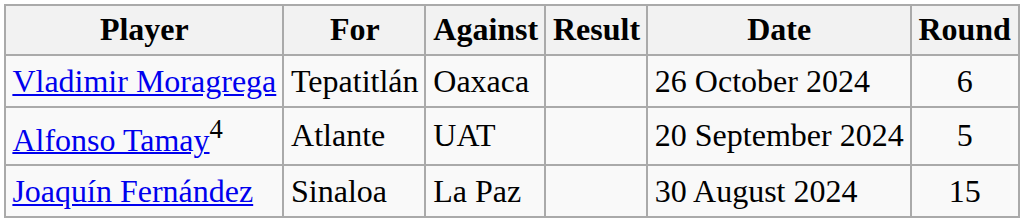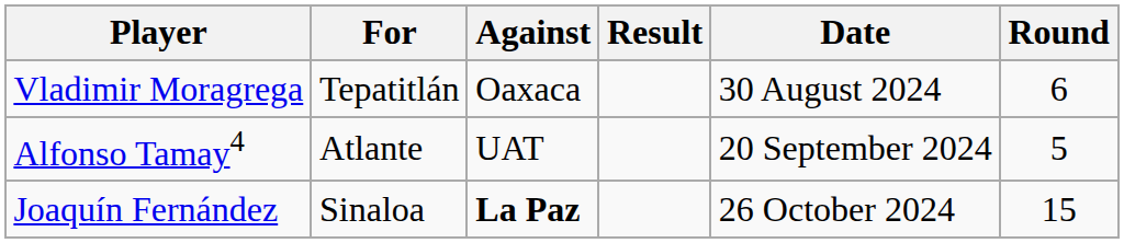 <table class="wikitable sortable">
 <tr>
 <th>Player</th>
 <th>For</th>
 <th>Against</th>
 <th>Result</th>
 <th>Date</th>
 <th>Round</th>
 </tr>
 <tr>
 <td> <a href='#'>Vladimir Moragrega</a></td>
 <td>Tepatitlán</td>
 <td>Oaxaca</td>
 <td align=center></td>
-<td>26 October 2024</td>
+<td>30 August 2024</td>
 <td align=center>6</td>
 </tr>
 <tr>
 <td> <a href='#'>Alfonso Tamay</a><sup>4</sup></td>
 <td>Atlante</td>
 <td>UAT</td>
 <td align=center></td>
 <td>20 September 2024</td>
 <td align=center>5</td>
 </tr>
 <tr>
 <td> <a href='#'>Joaquín Fernández</a></td>
 <td>Sinaloa</td>
-<td>La Paz</td>
+<td><strong>La Paz</strong></td>
 <td align=center></td>
-<td>30 August 2024</td>
+<td>26 October 2024</td>
 <td align=center>15</td>
 </tr>
 </table>
